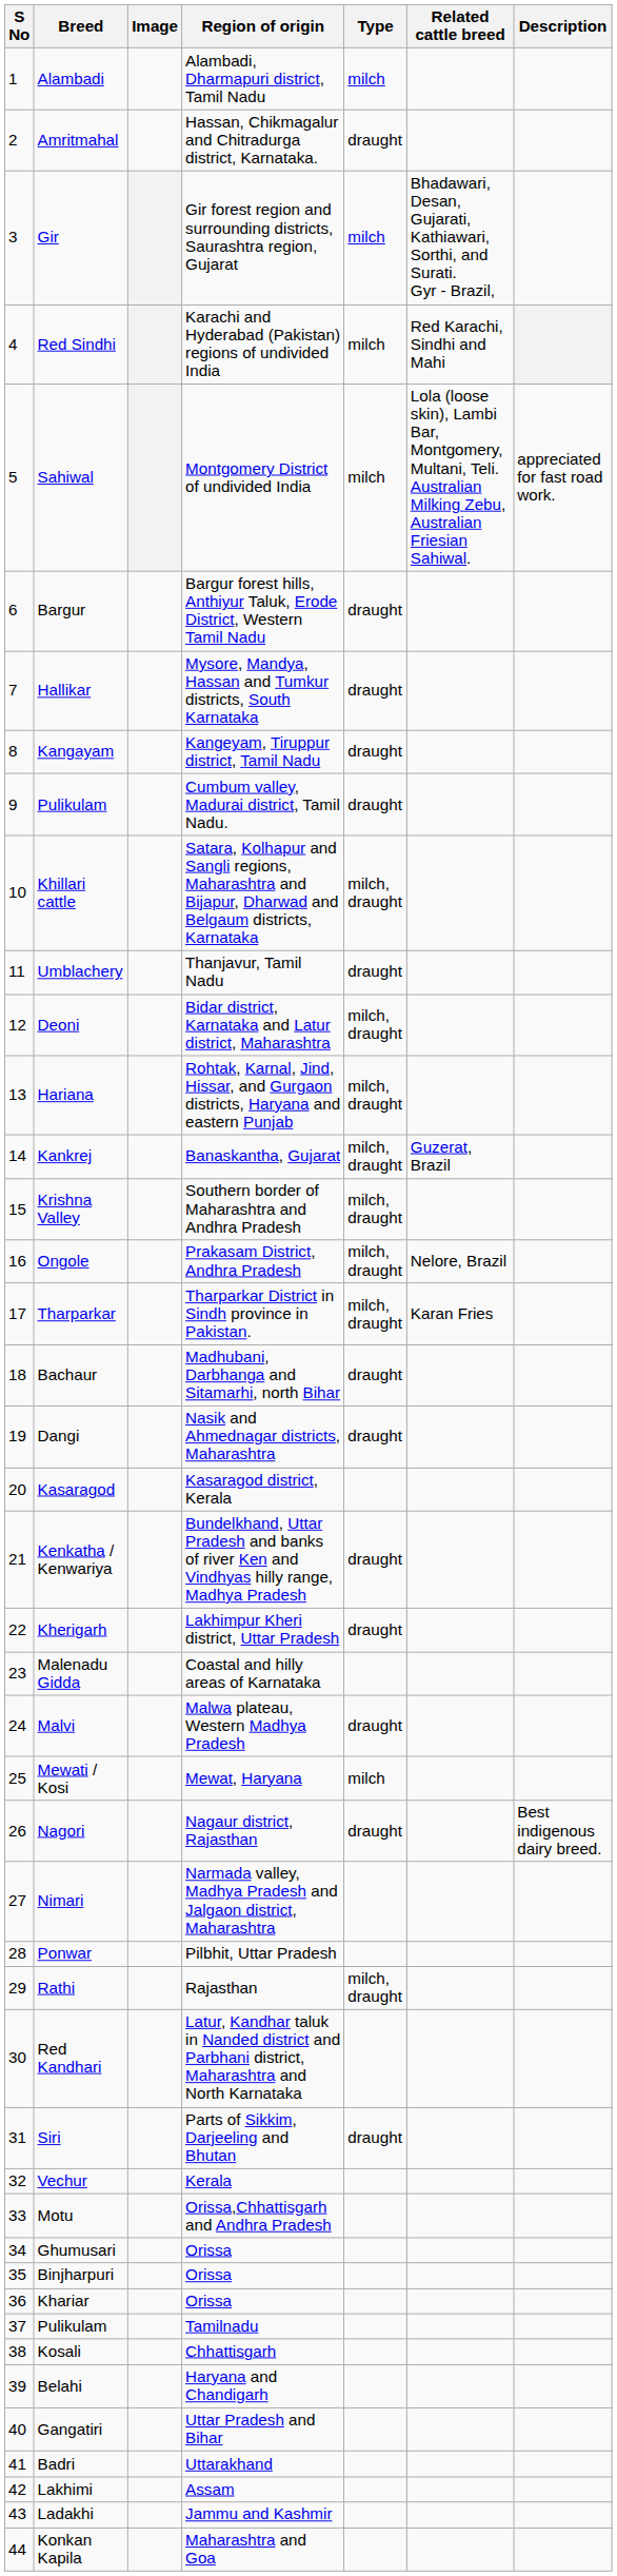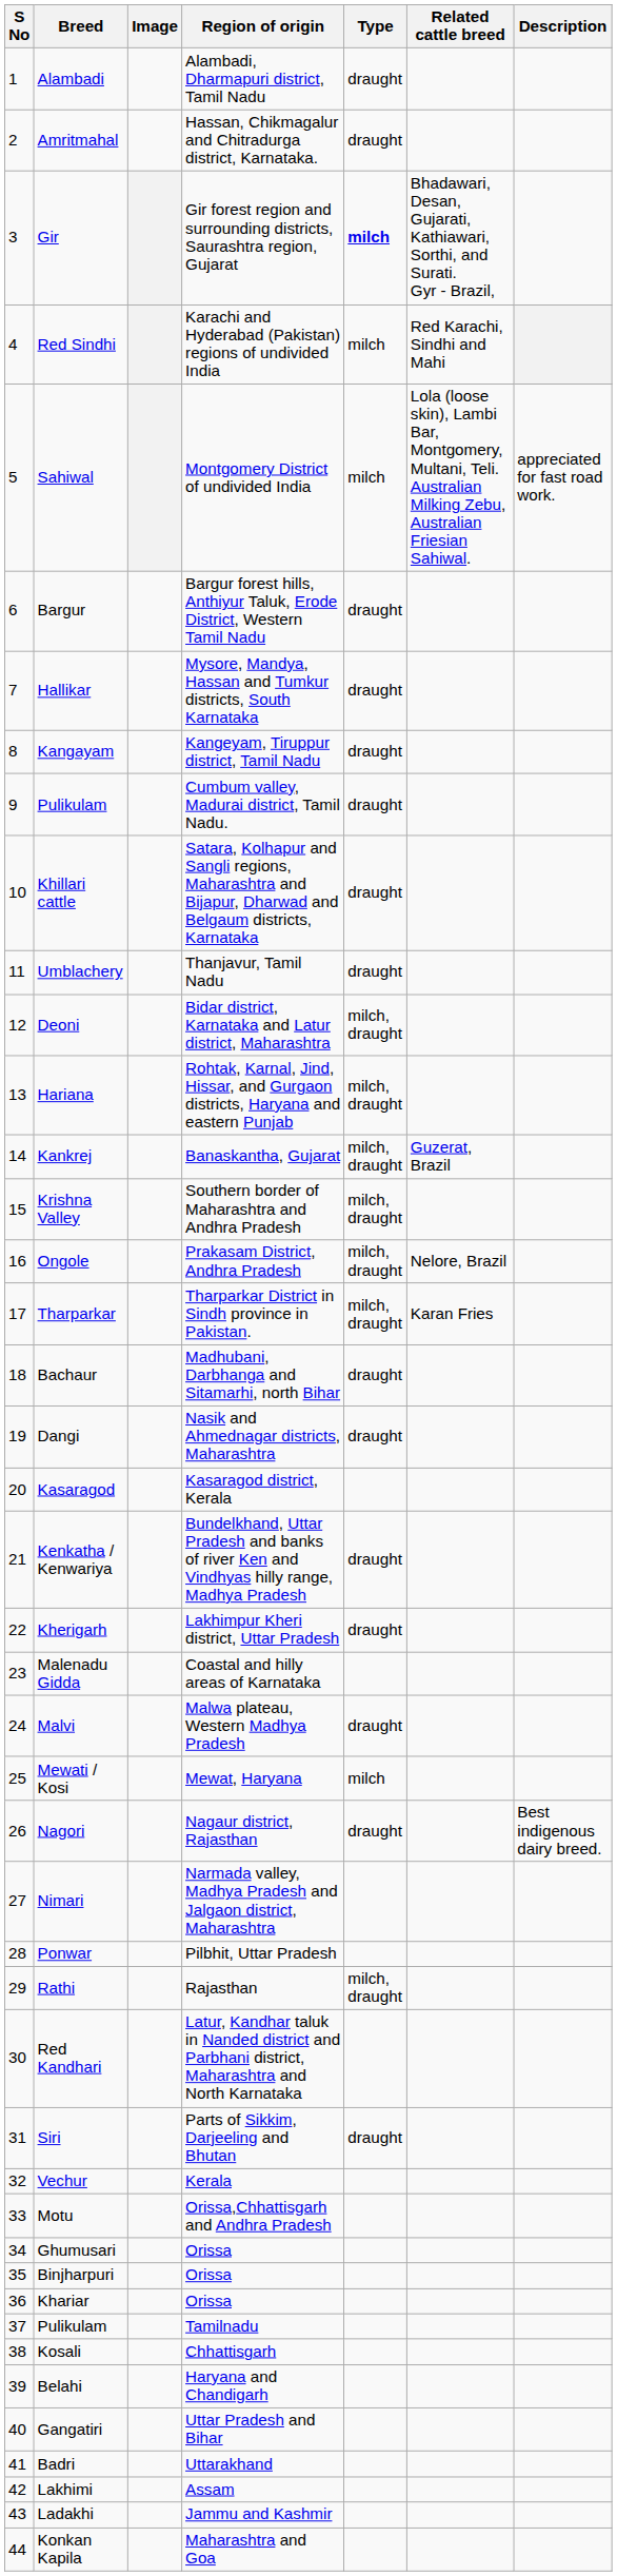 <table class="wikitable sortable">
 <tr>
 <th>S No</th>
 <th>Breed</th>
 <th>Image</th>
 <th>Region of origin</th>
 <th>Type</th>
 <th>Related cattle breed</th>
 <th>Description</th>
 </tr>
 <tr>
 <td>1</td>
 <td><a href='#'>Alambadi</a></td>
 <td></td>
 <td>Alambadi, <a href='#'>Dharmapuri district</a>, Tamil Nadu</td>
-<td><a href='#'>milch</a></td>
+<td>draught</td>
 <td></td>
 <td></td>
 </tr>
 <tr>
 <td>2</td>
 <td><a href='#'>Amritmahal</a></td>
 <td></td>
 <td>Hassan, Chikmagalur and Chitradurga district, Karnataka.</td>
 <td>draught</td>
 <td></td>
 <td></td>
 </tr>
 <tr>
 <td>3</td>
 <td><a href='#'>Gir</a></td>
 <th></th>
 <td>Gir forest region and surrounding districts, Saurashtra region, Gujarat</td>
-<td><a href='#'>milch</a></td>
+<td><strong><a href='#'>milch</a></strong></td>
 <td>Bhadawari, Desan, Gujarati, Kathiawari, Sorthi, and Surati.<br>Gyr - Brazil,</td>
 <td></td>
 </tr>
 <tr>
 <td>4</td>
 <td><a href='#'>Red Sindhi</a></td>
 <th></th>
 <td>Karachi and Hyderabad (Pakistan) regions of undivided India</td>
 <td>milch</td>
 <td>Red Karachi, Sindhi and Mahi</td>
 <th></th>
 </tr>
 <tr>
 <td>5</td>
 <td><a href='#'>Sahiwal</a></td>
 <th></th>
 <td><a href='#'>Montgomery District</a> of undivided India</td>
 <td>milch</td>
 <td>Lola (loose skin), Lambi Bar, Montgomery, Multani, Teli.<br><a href='#'>Australian Milking Zebu</a>, <a href='#'>Australian Friesian Sahiwal</a>.</td>
 <td>appreciated for fast road work.</td>
 </tr>
 <tr>
 <td>6</td>
 <td>Bargur</td>
 <td></td>
 <td>Bargur forest hills, <a href='#'>Anthiyur</a> Taluk, <a href='#'>Erode District</a>, Western <a href='#'>Tamil Nadu</a></td>
 <td>draught</td>
 <td></td>
 <td></td>
 </tr>
 <tr>
 <td>7</td>
 <td><a href='#'>Hallikar</a></td>
 <td></td>
 <td><a href='#'>Mysore</a>, <a href='#'>Mandya</a>, <a href='#'>Hassan</a> and <a href='#'>Tumkur</a> districts, <a href='#'>South Karnataka</a></td>
 <td>draught</td>
 <td></td>
 <td></td>
 </tr>
 <tr>
 <td>8</td>
 <td><a href='#'>Kangayam</a></td>
 <td></td>
 <td><a href='#'>Kangeyam</a>, <a href='#'>Tiruppur district</a>, <a href='#'>Tamil Nadu</a></td>
 <td>draught</td>
 <td></td>
 <td></td>
 </tr>
 <tr>
 <td>9</td>
 <td><a href='#'>Pulikulam</a></td>
 <td></td>
 <td><a href='#'>Cumbum valley</a>, <a href='#'>Madurai district</a>, Tamil Nadu.</td>
 <td>draught</td>
 <td></td>
 <td></td>
 </tr>
 <tr>
 <td>10</td>
 <td><a href='#'>Khillari cattle</a></td>
 <td></td>
 <td><a href='#'>Satara</a>, <a href='#'>Kolhapur</a> and <a href='#'>Sangli</a> regions, <a href='#'>Maharashtra</a> and <a href='#'>Bijapur</a>, <a href='#'>Dharwad</a> and <a href='#'>Belgaum</a> districts, <a href='#'>Karnataka</a></td>
-<td>milch, draught</td>
+<td>draught</td>
 <td></td>
 <td></td>
 </tr>
 <tr>
 <td>11</td>
 <td><a href='#'>Umblachery</a></td>
 <td></td>
 <td>Thanjavur, Tamil Nadu</td>
 <td>draught</td>
 <td></td>
 <td></td>
 </tr>
 <tr>
 <td>12</td>
 <td><a href='#'>Deoni</a></td>
 <td></td>
 <td><a href='#'>Bidar district</a>, <a href='#'>Karnataka</a> and <a href='#'>Latur district</a>, <a href='#'>Maharashtra</a></td>
 <td>milch, draught</td>
 <td></td>
 <td></td>
 </tr>
 <tr>
 <td>13</td>
 <td><a href='#'>Hariana</a></td>
 <td></td>
 <td><a href='#'>Rohtak</a>, <a href='#'>Karnal</a>, <a href='#'>Jind</a>, <a href='#'>Hissar</a>, and <a href='#'>Gurgaon</a> districts, <a href='#'>Haryana</a> and eastern <a href='#'>Punjab</a></td>
 <td>milch, draught</td>
 <td></td>
 <td></td>
 </tr>
 <tr>
 <td>14</td>
 <td><a href='#'>Kankrej</a></td>
 <td></td>
 <td><a href='#'>Banaskantha</a>, <a href='#'>Gujarat</a></td>
 <td>milch, draught</td>
 <td><a href='#'>Guzerat</a>, Brazil</td>
 <td></td>
 </tr>
 <tr>
 <td>15</td>
 <td><a href='#'>Krishna Valley</a></td>
 <td></td>
 <td>Southern border of Maharashtra and Andhra Pradesh</td>
 <td>milch, draught</td>
 <td></td>
 <td></td>
 </tr>
 <tr>
 <td>16</td>
 <td><a href='#'>Ongole</a></td>
 <td></td>
 <td><a href='#'>Prakasam District</a>, <a href='#'>Andhra Pradesh</a></td>
 <td>milch, draught</td>
 <td>Nelore, Brazil</td>
 <td></td>
 </tr>
 <tr>
 <td>17</td>
 <td><a href='#'>Tharparkar</a></td>
 <td></td>
 <td><a href='#'>Tharparkar District</a> in <a href='#'>Sindh</a> province in <a href='#'>Pakistan</a>.</td>
 <td>milch, draught</td>
 <td>Karan Fries</td>
 <td></td>
 </tr>
 <tr>
 <td>18</td>
 <td>Bachaur</td>
 <td></td>
 <td><a href='#'>Madhubani</a>, <a href='#'>Darbhanga</a> and <a href='#'>Sitamarhi</a>, north <a href='#'>Bihar</a></td>
 <td>draught</td>
 <td></td>
 <td></td>
 </tr>
 <tr>
 <td>19</td>
 <td>Dangi</td>
 <td></td>
 <td><a href='#'>Nasik</a> and <a href='#'>Ahmednagar districts</a>, <a href='#'>Maharashtra</a></td>
 <td>draught</td>
 <td></td>
 <td></td>
 </tr>
 <tr>
 <td>20</td>
 <td><a href='#'>Kasaragod</a></td>
 <td></td>
 <td><a href='#'>Kasaragod district</a>, Kerala</td>
 <td></td>
 <td></td>
 <td></td>
 </tr>
 <tr>
 <td>21</td>
 <td><a href='#'>Kenkatha</a> / Kenwariya</td>
 <td></td>
 <td><a href='#'>Bundelkhand</a>, <a href='#'>Uttar Pradesh</a> and banks of river <a href='#'>Ken</a> and <a href='#'>Vindhyas</a> hilly range, <a href='#'>Madhya Pradesh</a></td>
 <td>draught</td>
 <td></td>
 <td></td>
 </tr>
 <tr>
 <td>22</td>
 <td><a href='#'>Kherigarh</a></td>
 <td></td>
 <td><a href='#'>Lakhimpur Kheri</a> district, <a href='#'>Uttar Pradesh</a></td>
 <td>draught</td>
 <td></td>
 <td></td>
 </tr>
 <tr>
 <td>23</td>
 <td>Malenadu <a href='#'>Gidda</a></td>
 <td></td>
 <td>Coastal and hilly areas of Karnataka</td>
 <td></td>
 <td></td>
 <td></td>
 </tr>
 <tr>
 <td>24</td>
 <td><a href='#'>Malvi</a></td>
 <td></td>
 <td><a href='#'>Malwa</a> plateau, Western <a href='#'>Madhya Pradesh</a></td>
 <td>draught</td>
 <td></td>
 <td></td>
 </tr>
 <tr>
 <td>25</td>
 <td><a href='#'>Mewati</a> / Kosi</td>
 <td></td>
 <td><a href='#'>Mewat</a>, <a href='#'>Haryana</a></td>
 <td>milch</td>
 <td></td>
 <td></td>
 </tr>
 <tr>
 <td>26</td>
 <td><a href='#'>Nagori</a></td>
 <td></td>
 <td><a href='#'>Nagaur district</a>, <a href='#'>Rajasthan</a></td>
 <td>draught</td>
 <td></td>
 <td>Best indigenous dairy breed.</td>
 </tr>
 <tr>
 <td>27</td>
 <td><a href='#'>Nimari</a></td>
 <td></td>
 <td><a href='#'>Narmada</a> valley, <a href='#'>Madhya Pradesh</a> and <a href='#'>Jalgaon district</a>, <a href='#'>Maharashtra</a></td>
 <td></td>
 <td></td>
 <td></td>
 </tr>
 <tr>
 <td>28</td>
 <td><a href='#'>Ponwar</a></td>
 <td></td>
 <td>Pilbhit, Uttar Pradesh</td>
 <td></td>
 <td></td>
 <td></td>
 </tr>
 <tr>
 <td>29</td>
 <td><a href='#'>Rathi</a></td>
 <td></td>
 <td>Rajasthan</td>
 <td>milch, draught</td>
 <td></td>
 <td></td>
 </tr>
 <tr>
 <td>30</td>
 <td>Red <a href='#'>Kandhari</a></td>
 <td></td>
 <td><a href='#'>Latur</a>, <a href='#'>Kandhar</a> taluk in <a href='#'>Nanded district</a> and <a href='#'>Parbhani</a> district, <a href='#'>Maharashtra</a> and North Karnataka</td>
 <td></td>
 <td></td>
 <td></td>
 </tr>
 <tr>
 <td>31</td>
 <td><a href='#'>Siri</a></td>
 <td></td>
 <td>Parts of <a href='#'>Sikkim</a>, <a href='#'>Darjeeling</a> and <a href='#'>Bhutan</a></td>
 <td>draught</td>
 <td></td>
 <td></td>
 </tr>
 <tr>
 <td>32</td>
 <td><a href='#'>Vechur</a></td>
 <td></td>
 <td><a href='#'>Kerala</a></td>
 <td></td>
 <td></td>
 <td></td>
 </tr>
 <tr>
 <td>33</td>
 <td>Motu</td>
 <td></td>
 <td><a href='#'>Orissa</a>,<a href='#'>Chhattisgarh</a><br>and <a href='#'>Andhra Pradesh</a></td>
 <td></td>
 <td></td>
 <td></td>
 </tr>
 <tr>
 <td>34</td>
 <td>Ghumusari</td>
 <td></td>
 <td><a href='#'>Orissa</a></td>
 <td></td>
 <td></td>
 <td></td>
 </tr>
 <tr>
 <td>35</td>
 <td>Binjharpuri</td>
 <td></td>
 <td><a href='#'>Orissa</a></td>
 <td></td>
 <td></td>
 <td></td>
 </tr>
 <tr>
 <td>36</td>
 <td>Khariar</td>
 <td></td>
 <td><a href='#'>Orissa</a></td>
 <td></td>
 <td></td>
 <td></td>
 </tr>
 <tr>
 <td>37</td>
 <td>Pulikulam</td>
 <td></td>
 <td><a href='#'>Tamilnadu</a></td>
 <td></td>
 <td></td>
 <td></td>
 </tr>
 <tr>
 <td>38</td>
 <td>Kosali</td>
 <td></td>
 <td><a href='#'>Chhattisgarh</a></td>
 <td></td>
 <td></td>
 <td></td>
 </tr>
 <tr>
 <td>39</td>
 <td>Belahi</td>
 <td></td>
 <td><a href='#'>Haryana</a> and <a href='#'>Chandigarh</a></td>
 <td></td>
 <td></td>
 <td></td>
 </tr>
 <tr>
 <td>40</td>
 <td>Gangatiri</td>
 <td></td>
 <td><a href='#'>Uttar Pradesh</a> and <a href='#'>Bihar</a></td>
 <td></td>
 <td></td>
 <td></td>
 </tr>
 <tr>
 <td>41</td>
 <td>Badri</td>
 <td></td>
 <td><a href='#'>Uttarakhand</a></td>
 <td></td>
 <td></td>
 <td></td>
 </tr>
 <tr>
 <td>42</td>
 <td>Lakhimi</td>
 <td></td>
 <td><a href='#'>Assam</a></td>
 <td></td>
 <td></td>
 <td></td>
 </tr>
 <tr>
 <td>43</td>
 <td>Ladakhi</td>
 <td></td>
 <td><a href='#'>Jammu and Kashmir</a></td>
 <td></td>
 <td></td>
 <td></td>
 </tr>
 <tr>
 <td>44</td>
 <td>Konkan Kapila</td>
 <td></td>
 <td><a href='#'>Maharashtra</a> and <a href='#'>Goa</a></td>
 <td></td>
 <td></td>
 <td></td>
 </tr>
 </table>
